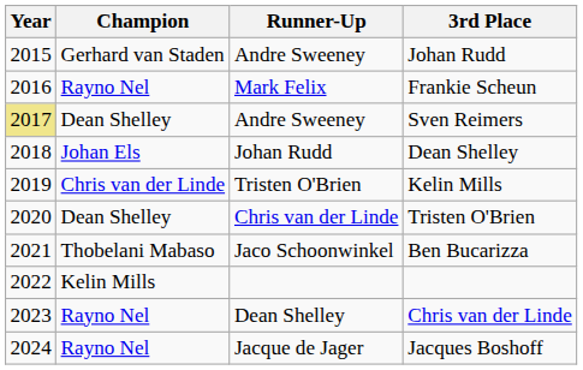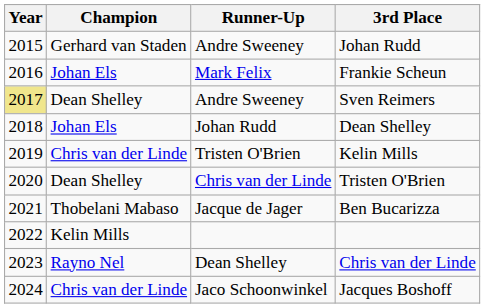 <table class="wikitable">
 <tr>
 <th>Year</th>
 <th>Champion</th>
 <th>Runner-Up</th>
 <th>3rd Place</th>
 </tr>
 <tr>
 <td>2015</td>
 <td> Gerhard van Staden</td>
 <td> Andre Sweeney</td>
 <td> Johan Rudd</td>
 </tr>
 <tr>
 <td>2016</td>
-<td> <a href='#'>Rayno Nel</a></td>
+<td> <a href='#'>Johan Els</a></td>
 <td> <a href='#'>Mark Felix</a></td>
 <td> Frankie Scheun</td>
 </tr>
 <tr>
 <td style="background: khaki;">2017</td>
 <td> Dean Shelley</td>
 <td> Andre Sweeney</td>
 <td> Sven Reimers</td>
 </tr>
 <tr>
 <td>2018</td>
 <td> <a href='#'>Johan Els</a></td>
 <td> Johan Rudd</td>
 <td> Dean Shelley</td>
 </tr>
 <tr>
 <td>2019</td>
 <td> <a href='#'>Chris van der Linde</a></td>
 <td> Tristen O'Brien</td>
 <td> Kelin Mills</td>
 </tr>
 <tr>
 <td>2020</td>
 <td> Dean Shelley</td>
 <td> <a href='#'>Chris van der Linde</a></td>
 <td> Tristen O'Brien</td>
 </tr>
 <tr>
 <td>2021</td>
 <td> Thobelani Mabaso</td>
-<td> Jaco Schoonwinkel</td>
+<td> Jacque de Jager</td>
 <td> Ben Bucarizza</td>
 </tr>
 <tr>
 <td>2022</td>
 <td> Kelin Mills</td>
 <td></td>
 <td></td>
 </tr>
 <tr>
 <td>2023</td>
 <td> <a href='#'>Rayno Nel</a></td>
 <td> Dean Shelley</td>
 <td> <a href='#'>Chris van der Linde</a></td>
 </tr>
 <tr>
 <td>2024</td>
-<td> <a href='#'>Rayno Nel</a></td>
-<td> Jacque de Jager</td>
+<td> <a href='#'>Chris van der Linde</a></td>
+<td> Jaco Schoonwinkel</td>
 <td> Jacques Boshoff</td>
 </tr>
 </table>
